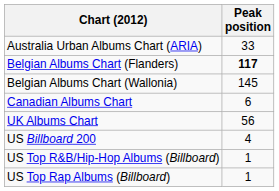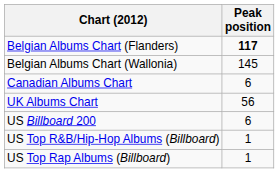 <table class="wikitable sortable">
 <tr>
 <th>Chart (2012)</th>
 <th>Peak<br>position</th>
-</tr>
-<tr>
-<td>Australia Urban Albums Chart (<a href='#'>ARIA</a>)</td>
-<td style="text-align:center;">33</td>
 </tr>
 <tr>
 <td align="left"><a href='#'>Belgian Albums Chart</a> (Flanders)</td>
 <td style="text-align:center;"><strong>117</strong></td>
 </tr>
 <tr>
 <td>Belgian Albums Chart (Wallonia)</td>
 <td style="text-align:center;">145</td>
 </tr>
 <tr>
 <td><a href='#'>Canadian Albums Chart</a></td>
 <td style="text-align:center;">6</td>
 </tr>
 <tr>
 <td><a href='#'>UK Albums Chart</a></td>
 <td style="text-align:center;">56</td>
 </tr>
 <tr>
 <td>US <a href='#'><em>Billboard</em> 200</a></td>
-<td style="text-align:center;">4</td>
+<td style="text-align:center;">6</td>
 </tr>
 <tr>
 <td>US <a href='#'>Top R&B/Hip-Hop Albums</a> (<em>Billboard</em>)</td>
 <td style="text-align:center;">1</td>
 </tr>
 <tr>
 <td>US <a href='#'>Top Rap Albums</a> (<em>Billboard</em>)</td>
 <td style="text-align:center;">1</td>
 </tr>
 </table>
